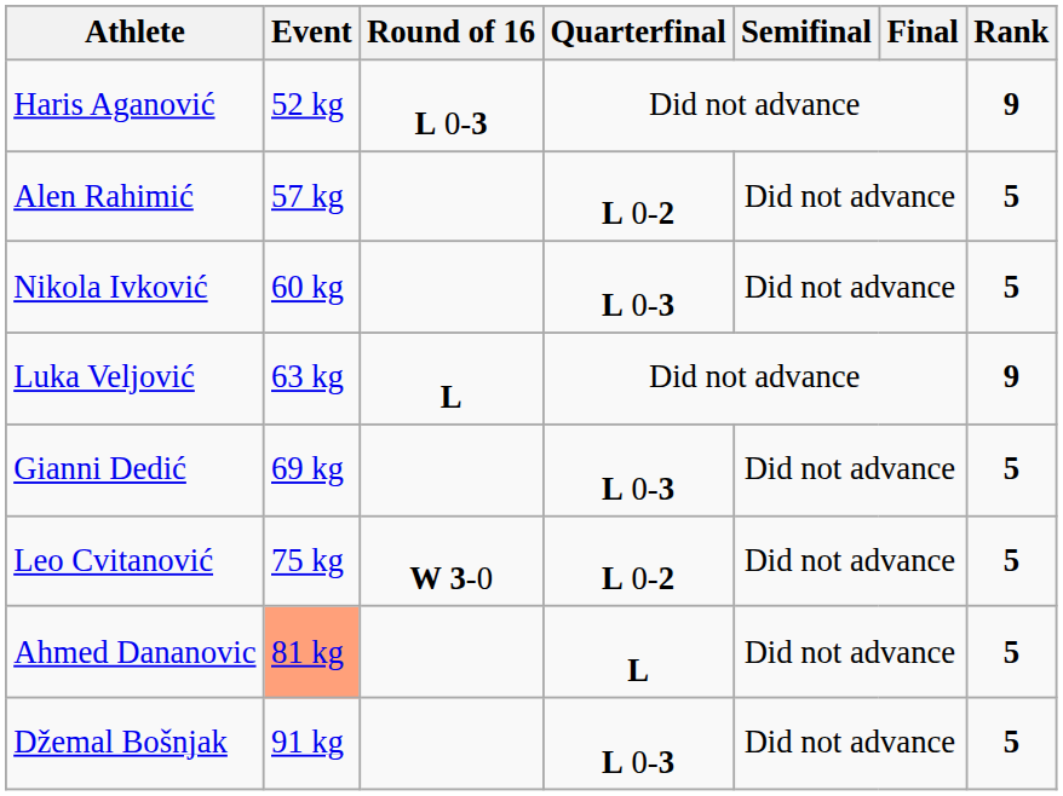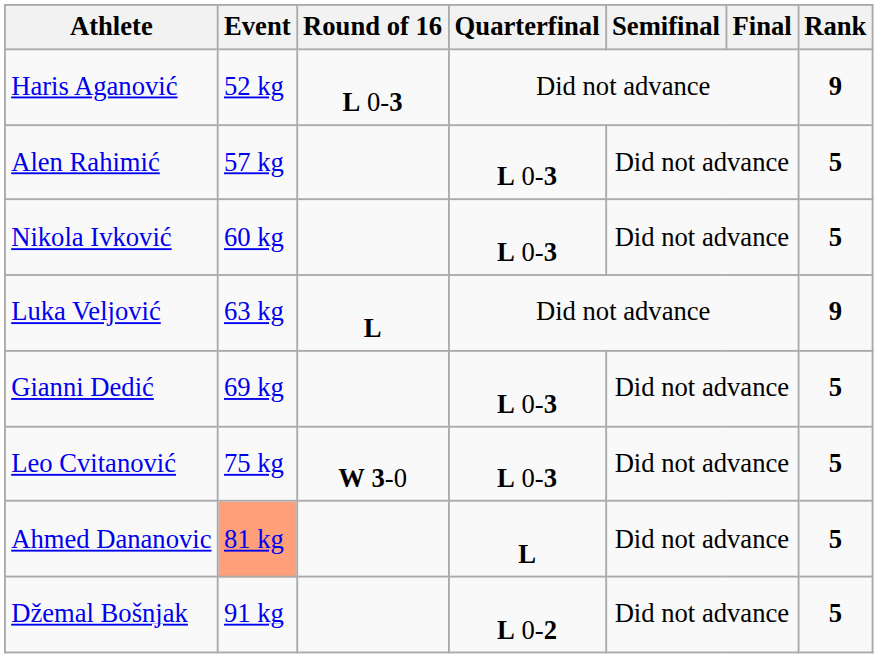 <table class="wikitable" style="text-align:left; font-size:90%">
 <tr>
 <th>Athlete</th>
 <th>Event</th>
 <th>Round of 16</th>
 <th>Quarterfinal</th>
 <th>Semifinal</th>
 <th>Final</th>
 <th>Rank</th>
 </tr>
 <tr align=center>
 <td align=left><a href='#'>Haris Aganović</a></td>
 <td align=left><a href='#'>52 kg</a></td>
 <td>  <br><strong>L</strong> 0-<strong>3</strong></td>
 <td colspan=3 align=center>Did not advance</td>
 <td align=center><strong>9</strong></td>
 </tr>
 <tr align=center>
 <td align=left><a href='#'>Alen Rahimić</a></td>
 <td align=left><a href='#'>57 kg</a></td>
 <td></td>
-<td> <br><strong>L</strong> 0-<strong>2</strong></td>
+<td> <br><strong>L</strong> 0-<strong>3</strong></td>
 <td colspan=2 align=center>Did not advance</td>
 <td align=center><strong>5</strong></td>
 </tr>
 <tr align=center>
 <td align=left><a href='#'>Nikola Ivković</a></td>
 <td align=left><a href='#'>60 kg</a></td>
 <td></td>
 <td> <br><strong>L</strong> 0-<strong>3</strong></td>
 <td colspan=2 align=center>Did not advance</td>
 <td align=center><strong>5</strong></td>
 </tr>
 <tr align=center>
 <td align=left><a href='#'>Luka Veljović</a></td>
 <td align=left><a href='#'>63 kg</a></td>
 <td> <br><strong>L</strong> </td>
 <td colspan=3 align=center>Did not advance</td>
 <td align=center><strong>9</strong></td>
 </tr>
 <tr align=center>
 <td align=left><a href='#'>Gianni Dedić</a></td>
 <td align=left><a href='#'>69 kg</a></td>
 <td></td>
 <td> <br><strong>L</strong> 0-<strong>3</strong></td>
 <td colspan=2 align=center>Did not advance</td>
 <td align=center><strong>5</strong></td>
 </tr>
 <tr align=center>
 <td align=left><a href='#'>Leo Cvitanović</a></td>
 <td align=left><a href='#'>75 kg</a></td>
 <td> <br><strong>W</strong> <strong>3</strong>-0</td>
-<td> <br><strong>L</strong> 0-<strong>2</strong></td>
+<td> <br><strong>L</strong> 0-<strong>3</strong></td>
 <td colspan=2 align=center>Did not advance</td>
 <td align=center><strong>5</strong></td>
 </tr>
 <tr align=center>
 <td align=left><a href='#'>Ahmed Dananovic</a></td>
 <td align=left style="background: lightsalmon;"><a href='#'>81 kg</a></td>
 <td></td>
 <td> <br><strong>L</strong> </td>
 <td colspan=2 align=center>Did not advance</td>
 <td align=center><strong>5</strong></td>
 </tr>
 <tr align=center>
 <td align=left><a href='#'>Džemal Bošnjak</a></td>
 <td align=left><a href='#'>91 kg</a></td>
 <td></td>
-<td> <br><strong>L</strong> 0-<strong>3</strong></td>
+<td> <br><strong>L</strong> 0-<strong>2</strong></td>
 <td colspan=2 align=center>Did not advance</td>
 <td align=center><strong>5</strong></td>
 </tr>
 </table>
